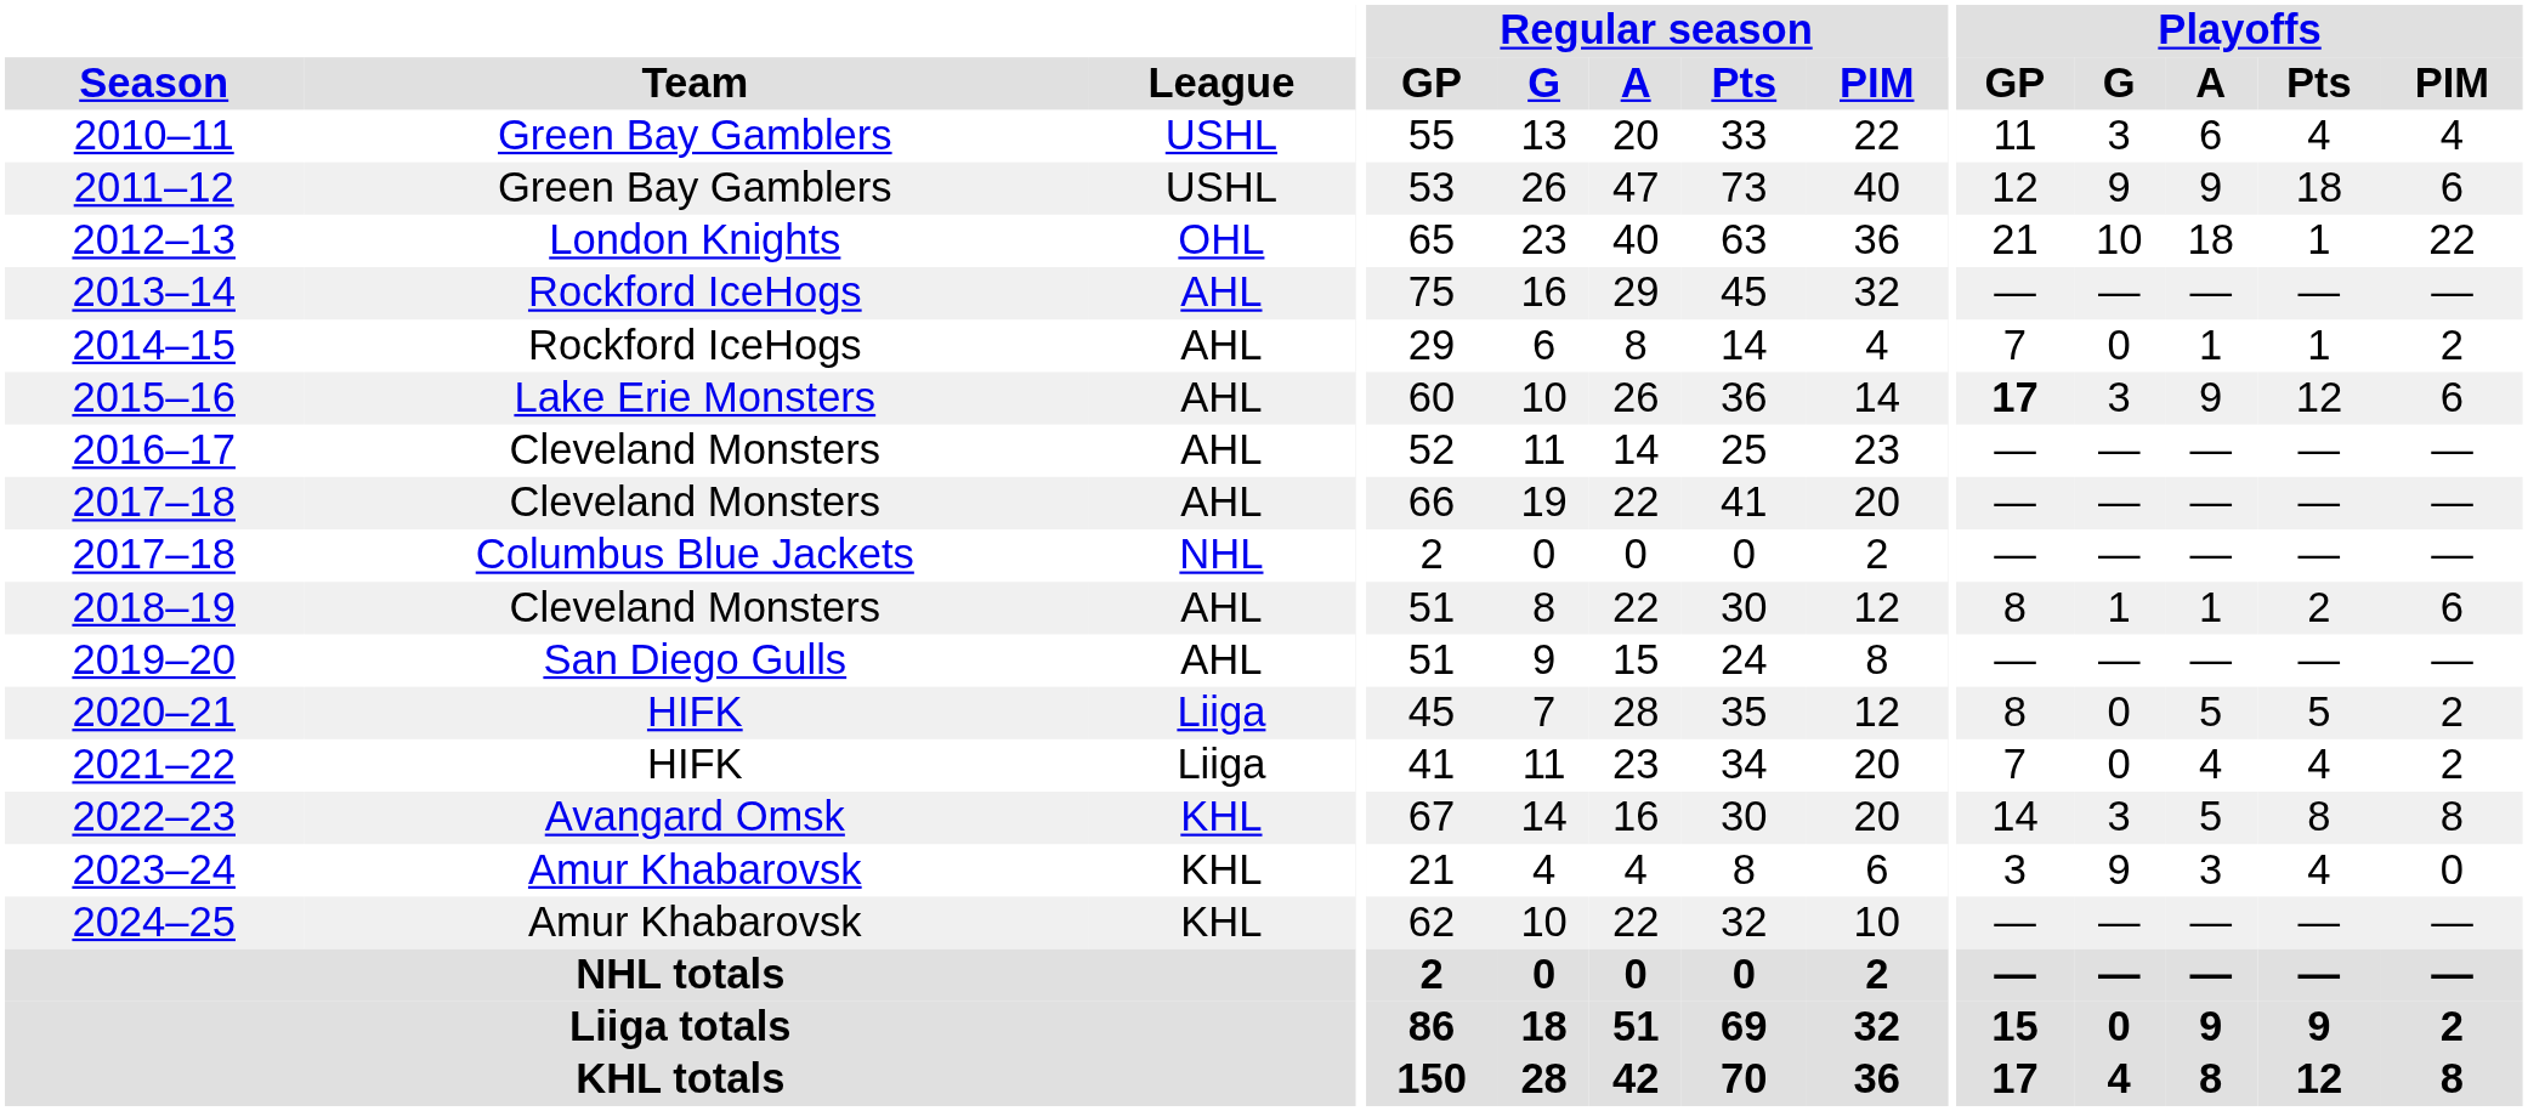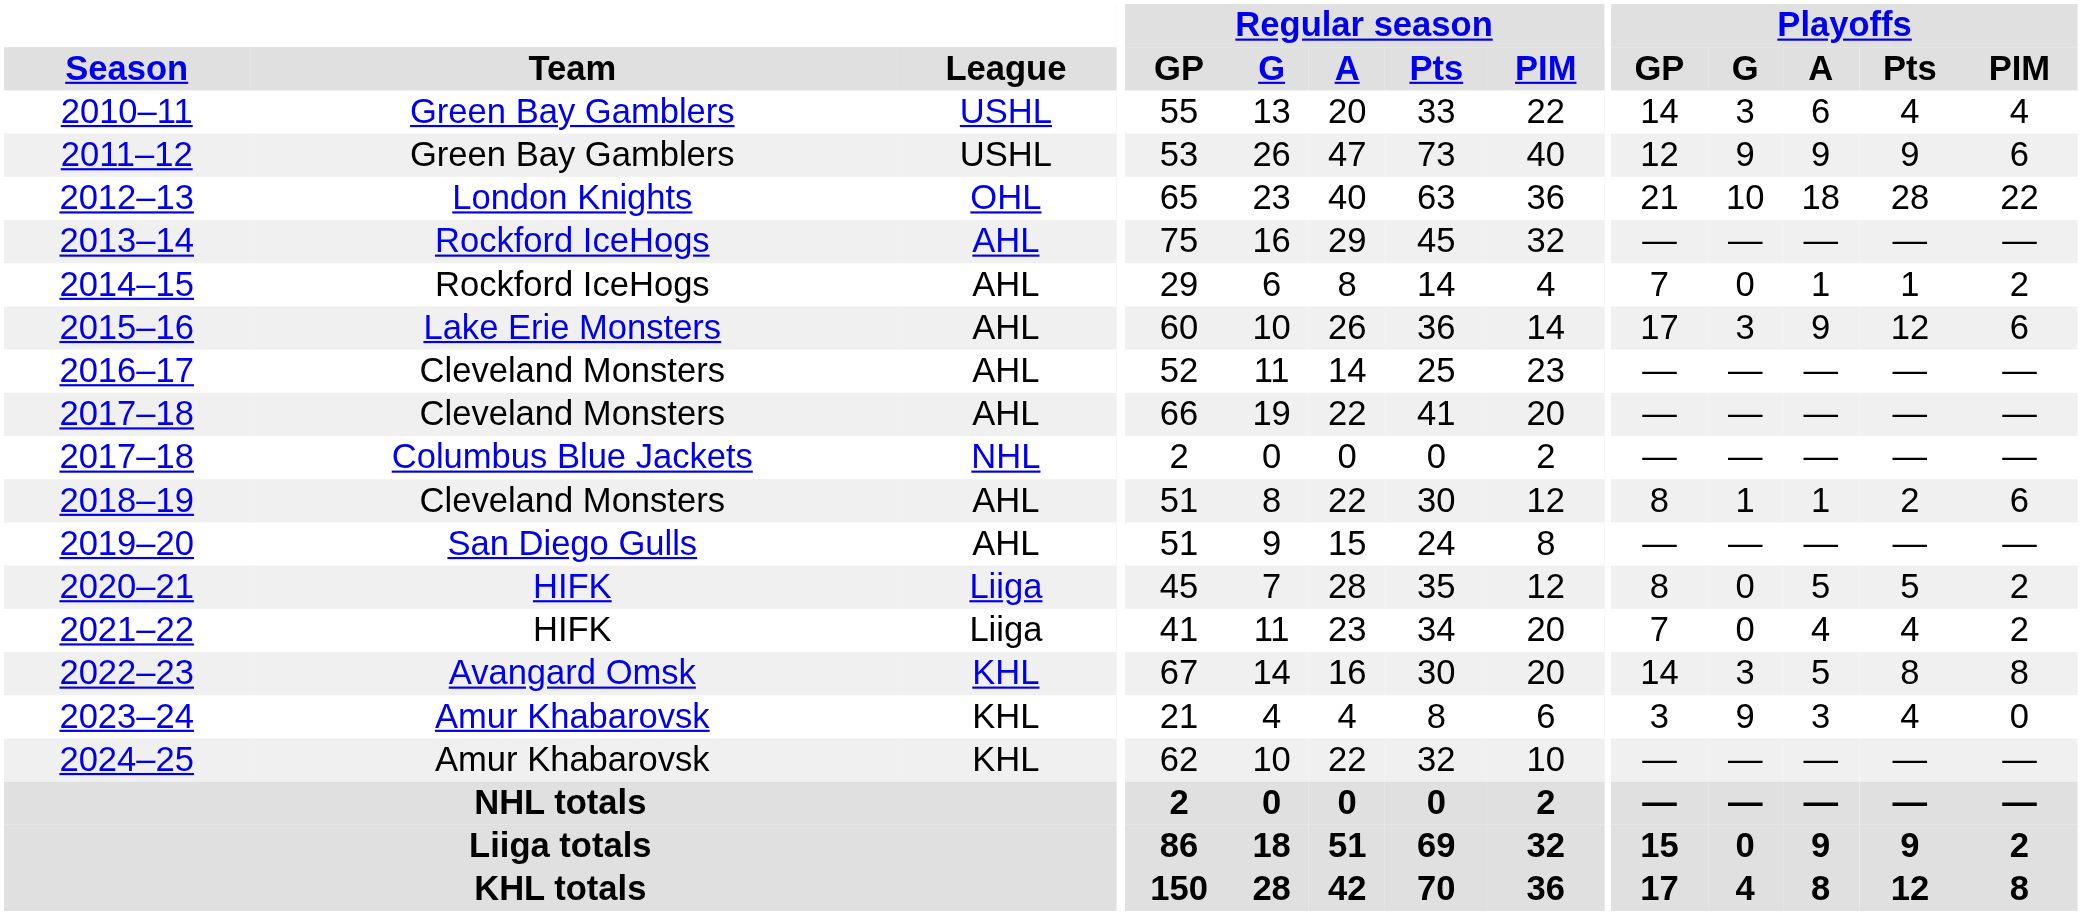 <table border="0" cellpadding="1" cellspacing="0" style="text-align:center; width:60em">
 <tr bgcolor="#e0e0e0">
 <th colspan="3" bgcolor="#ffffff"></th>
 <th rowspan="99" bgcolor="#ffffff"></th>
 <th colspan="5"><a href='#'>Regular season</a></th>
 <th rowspan="99" bgcolor="#ffffff"></th>
 <th colspan="5"><a href='#'>Playoffs</a></th>
 </tr>
 <tr bgcolor="#e0e0e0">
 <th><a href='#'>Season</a></th>
 <th>Team</th>
 <th>League</th>
 <th>GP</th>
 <th><a href='#'>G</a></th>
 <th><a href='#'>A</a></th>
 <th><a href='#'>Pts</a></th>
 <th><a href='#'>PIM</a></th>
 <th>GP</th>
 <th>G</th>
 <th>A</th>
 <th>Pts</th>
 <th>PIM</th>
 </tr>
 <tr ALIGN="center">
 <td><a href='#'>2010–11</a></td>
 <td><a href='#'>Green Bay Gamblers</a></td>
 <td><a href='#'>USHL</a></td>
 <td>55</td>
 <td>13</td>
 <td>20</td>
 <td>33</td>
 <td>22</td>
-<td>11</td>
+<td>14</td>
 <td>3</td>
 <td>6</td>
 <td>4</td>
 <td>4</td>
 </tr>
 <tr ALIGN="center" bgcolor="#f0f0f0">
 <td><a href='#'>2011–12</a></td>
 <td>Green Bay Gamblers</td>
 <td>USHL</td>
 <td>53</td>
 <td>26</td>
 <td>47</td>
 <td>73</td>
 <td>40</td>
 <td>12</td>
 <td>9</td>
 <td>9</td>
-<td>18</td>
+<td>9</td>
 <td>6</td>
 </tr>
 <tr ALIGN="center">
 <td><a href='#'>2012–13</a></td>
 <td><a href='#'>London Knights</a></td>
 <td><a href='#'>OHL</a></td>
 <td>65</td>
 <td>23</td>
 <td>40</td>
 <td>63</td>
 <td>36</td>
 <td>21</td>
 <td>10</td>
 <td>18</td>
-<td>1</td>
+<td>28</td>
 <td>22</td>
 </tr>
 <tr ALIGN="center" bgcolor="#f0f0f0">
 <td><a href='#'>2013–14</a></td>
 <td><a href='#'>Rockford IceHogs</a></td>
 <td><a href='#'>AHL</a></td>
 <td>75</td>
 <td>16</td>
 <td>29</td>
 <td>45</td>
 <td>32</td>
 <td>—</td>
 <td>—</td>
 <td>—</td>
 <td>—</td>
 <td>—</td>
 </tr>
 <tr ALIGN="center">
 <td><a href='#'>2014–15</a></td>
 <td>Rockford IceHogs</td>
 <td>AHL</td>
 <td>29</td>
 <td>6</td>
 <td>8</td>
 <td>14</td>
 <td>4</td>
 <td>7</td>
 <td>0</td>
 <td>1</td>
 <td>1</td>
 <td>2</td>
 </tr>
 <tr ALIGN="center" bgcolor="#f0f0f0">
 <td><a href='#'>2015–16</a></td>
 <td><a href='#'>Lake Erie Monsters</a></td>
 <td>AHL</td>
 <td>60</td>
 <td>10</td>
 <td>26</td>
 <td>36</td>
 <td>14</td>
-<td><strong>17</strong></td>
+<td>17</td>
 <td>3</td>
 <td>9</td>
 <td>12</td>
 <td>6</td>
 </tr>
 <tr ALIGN="center">
 <td><a href='#'>2016–17</a></td>
 <td>Cleveland Monsters</td>
 <td>AHL</td>
 <td>52</td>
 <td>11</td>
 <td>14</td>
 <td>25</td>
 <td>23</td>
 <td>—</td>
 <td>—</td>
 <td>—</td>
 <td>—</td>
 <td>—</td>
 </tr>
 <tr ALIGN="center" bgcolor="#f0f0f0">
 <td><a href='#'>2017–18</a></td>
 <td>Cleveland Monsters</td>
 <td>AHL</td>
 <td>66</td>
 <td>19</td>
 <td>22</td>
 <td>41</td>
 <td>20</td>
 <td>—</td>
 <td>—</td>
 <td>—</td>
 <td>—</td>
 <td>—</td>
 </tr>
 <tr ALIGN="center">
 <td><a href='#'>2017–18</a></td>
 <td><a href='#'>Columbus Blue Jackets</a></td>
 <td><a href='#'>NHL</a></td>
 <td>2</td>
 <td>0</td>
 <td>0</td>
 <td>0</td>
 <td>2</td>
 <td>—</td>
 <td>—</td>
 <td>—</td>
 <td>—</td>
 <td>—</td>
 </tr>
 <tr ALIGN="center" bgcolor="#f0f0f0">
 <td><a href='#'>2018–19</a></td>
 <td>Cleveland Monsters</td>
 <td>AHL</td>
 <td>51</td>
 <td>8</td>
 <td>22</td>
 <td>30</td>
 <td>12</td>
 <td>8</td>
 <td>1</td>
 <td>1</td>
 <td>2</td>
 <td>6</td>
 </tr>
 <tr ALIGN="center">
 <td><a href='#'>2019–20</a></td>
 <td><a href='#'>San Diego Gulls</a></td>
 <td>AHL</td>
 <td>51</td>
 <td>9</td>
 <td>15</td>
 <td>24</td>
 <td>8</td>
 <td>—</td>
 <td>—</td>
 <td>—</td>
 <td>—</td>
 <td>—</td>
 </tr>
 <tr ALIGN="center" bgcolor="#f0f0f0">
 <td><a href='#'>2020–21</a></td>
 <td><a href='#'>HIFK</a></td>
 <td><a href='#'>Liiga</a></td>
 <td>45</td>
 <td>7</td>
 <td>28</td>
 <td>35</td>
 <td>12</td>
 <td>8</td>
 <td>0</td>
 <td>5</td>
 <td>5</td>
 <td>2</td>
 </tr>
 <tr ALIGN="center">
 <td><a href='#'>2021–22</a></td>
 <td>HIFK</td>
 <td>Liiga</td>
 <td>41</td>
 <td>11</td>
 <td>23</td>
 <td>34</td>
 <td>20</td>
 <td>7</td>
 <td>0</td>
 <td>4</td>
 <td>4</td>
 <td>2</td>
 </tr>
 <tr ALIGN="center" bgcolor="#f0f0f0">
 <td><a href='#'>2022–23</a></td>
 <td><a href='#'>Avangard Omsk</a></td>
 <td><a href='#'>KHL</a></td>
 <td>67</td>
 <td>14</td>
 <td>16</td>
 <td>30</td>
 <td>20</td>
 <td>14</td>
 <td>3</td>
 <td>5</td>
 <td>8</td>
 <td>8</td>
 </tr>
 <tr ALIGN="center">
 <td><a href='#'>2023–24</a></td>
 <td><a href='#'>Amur Khabarovsk</a></td>
 <td>KHL</td>
 <td>21</td>
 <td>4</td>
 <td>4</td>
 <td>8</td>
 <td>6</td>
 <td>3</td>
 <td>9</td>
 <td>3</td>
 <td>4</td>
 <td>0</td>
 </tr>
 <tr ALIGN="center"  bgcolor="#f0f0f0">
 <td><a href='#'>2024–25</a></td>
 <td>Amur Khabarovsk</td>
 <td>KHL</td>
 <td>62</td>
 <td>10</td>
 <td>22</td>
 <td>32</td>
 <td>10</td>
 <td>—</td>
 <td>—</td>
 <td>—</td>
 <td>—</td>
 <td>—</td>
 </tr>
 <tr bgcolor="#e0e0e0">
 <th colspan="3">NHL totals</th>
 <th>2</th>
 <th>0</th>
 <th>0</th>
 <th>0</th>
 <th>2</th>
 <th>—</th>
 <th>—</th>
 <th>—</th>
 <th>—</th>
 <th>—</th>
 </tr>
 <tr bgcolor="#e0e0e0">
 <th colspan="3">Liiga totals</th>
 <th>86</th>
 <th>18</th>
 <th>51</th>
 <th>69</th>
 <th>32</th>
 <th>15</th>
 <th>0</th>
 <th>9</th>
 <th>9</th>
 <th>2</th>
 </tr>
 <tr bgcolor="#e0e0e0">
 <th colspan="3">KHL totals</th>
 <th>150</th>
 <th>28</th>
 <th>42</th>
 <th>70</th>
 <th>36</th>
 <th>17</th>
 <th>4</th>
 <th>8</th>
 <th>12</th>
 <th>8</th>
 </tr>
 </table>
